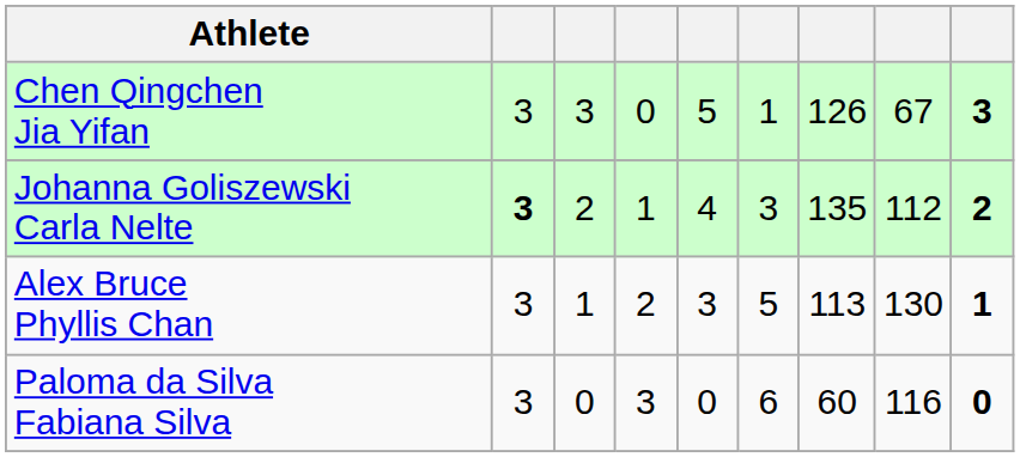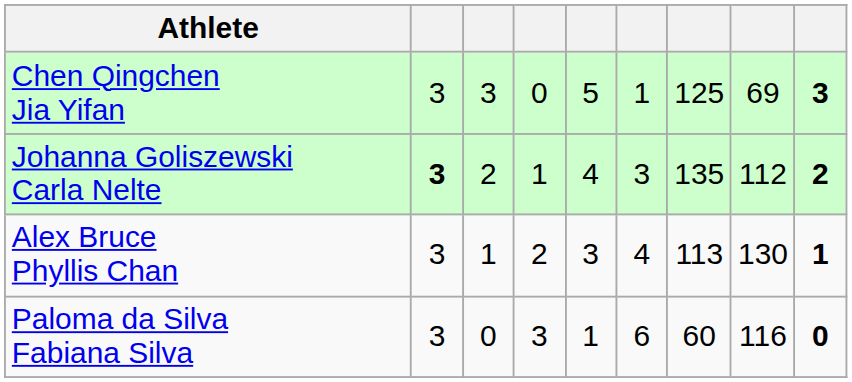 <table class=wikitable style="text-align:center">
 <tr>
 <th width=210>Athlete</th>
 <th width=20></th>
 <th width=20></th>
 <th width=20></th>
 <th width=20></th>
 <th width=20></th>
 <th width=20></th>
 <th width=20></th>
 <th width=20></th>
 </tr>
 <tr bgcolor=ccffcc>
 <td style="text-align:left"> <a href='#'>Chen Qingchen</a><br> <a href='#'>Jia Yifan</a></td>
 <td>3</td>
 <td>3</td>
 <td>0</td>
 <td>5</td>
 <td>1</td>
-<td>126</td>
-<td>67</td>
+<td>125</td>
+<td>69</td>
 <td><strong>3</strong></td>
 </tr>
 <tr bgcolor=ccffcc>
 <td style="text-align:left"> <a href='#'>Johanna Goliszewski</a><br> <a href='#'>Carla Nelte</a></td>
 <td><strong>3</strong></td>
 <td>2</td>
 <td>1</td>
 <td>4</td>
 <td>3</td>
 <td>135</td>
 <td>112</td>
 <td><strong>2</strong></td>
 </tr>
 <tr>
 <td style="text-align:left"> <a href='#'>Alex Bruce</a><br> <a href='#'>Phyllis Chan</a></td>
 <td>3</td>
 <td>1</td>
 <td>2</td>
 <td>3</td>
-<td>5</td>
+<td>4</td>
 <td>113</td>
 <td>130</td>
 <td><strong>1</strong></td>
 </tr>
 <tr>
 <td style="text-align:left"> <a href='#'>Paloma da Silva</a><br> <a href='#'>Fabiana Silva</a></td>
 <td>3</td>
 <td>0</td>
 <td>3</td>
-<td>0</td>
+<td>1</td>
 <td>6</td>
 <td>60</td>
 <td>116</td>
 <td><strong>0</strong></td>
 </tr>
 </table>
